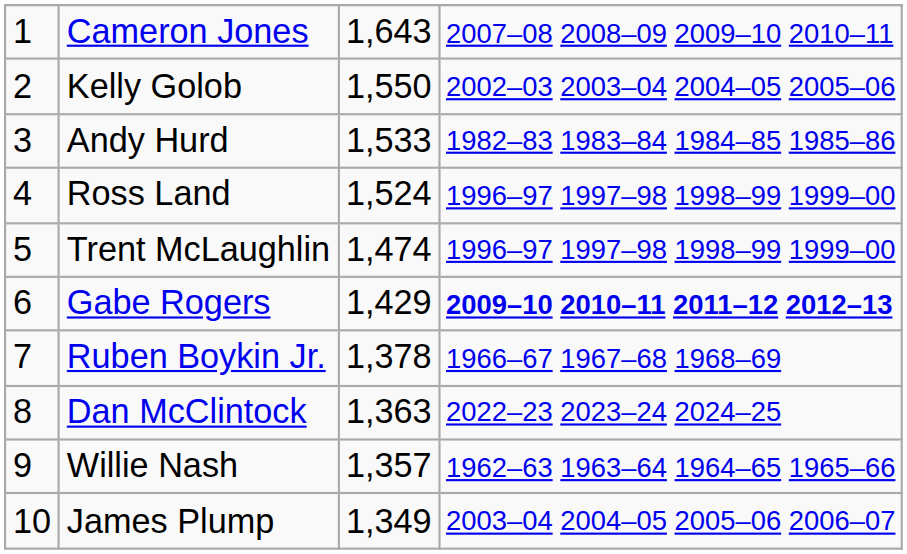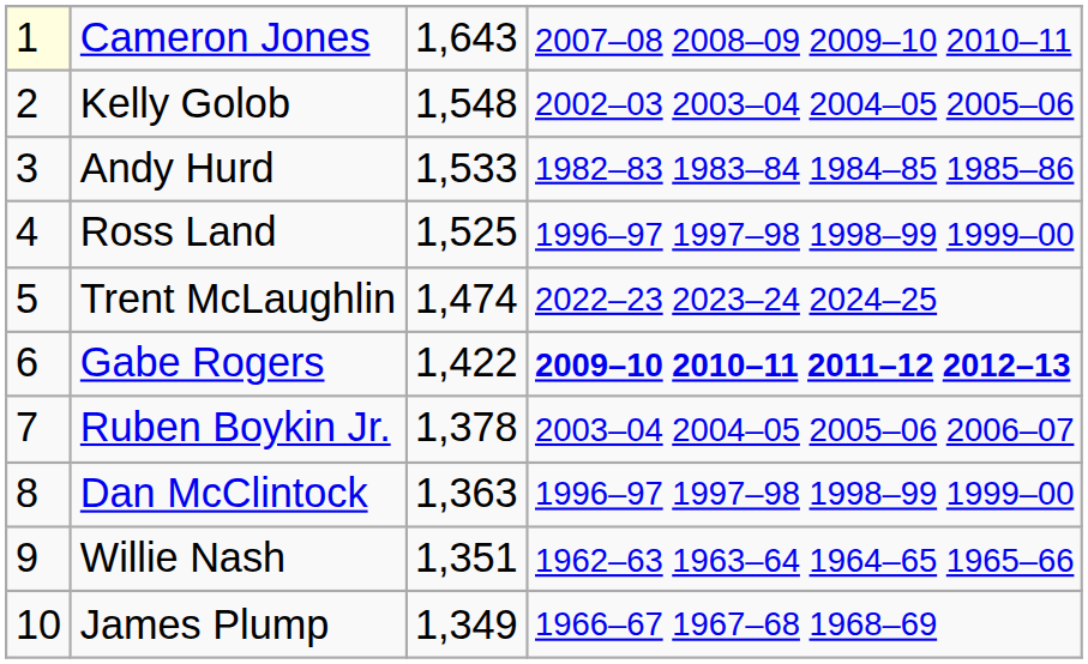 <table class="wikitable">
 <tr>
 </tr>
 <tr>
-<td>1</td>
+<td style="background: lightyellow;">1</td>
 <td><a href='#'>Cameron Jones</a></td>
 <td>1,643</td>
 <td style="font-size:80%;"><a href='#'>2007–08</a> <a href='#'>2008–09</a> <a href='#'>2009–10</a> <a href='#'>2010–11</a></td>
 </tr>
 <tr>
 <td>2</td>
 <td>Kelly Golob</td>
-<td>1,550</td>
+<td>1,548</td>
 <td style="font-size:80%;"><a href='#'>2002–03</a> <a href='#'>2003–04</a> <a href='#'>2004–05</a> <a href='#'>2005–06</a></td>
 </tr>
 <tr>
 <td>3</td>
 <td>Andy Hurd</td>
 <td>1,533</td>
 <td style="font-size:80%;"><a href='#'>1982–83</a> <a href='#'>1983–84</a> <a href='#'>1984–85</a> <a href='#'>1985–86</a></td>
 </tr>
 <tr>
 <td>4</td>
 <td>Ross Land</td>
-<td>1,524</td>
+<td>1,525</td>
 <td style="font-size:80%;"><a href='#'>1996–97</a> <a href='#'>1997–98</a> <a href='#'>1998–99</a> <a href='#'>1999–00</a></td>
 </tr>
 <tr>
 <td>5</td>
 <td>Trent McLaughlin</td>
 <td>1,474</td>
-<td style="font-size:80%;"><a href='#'>1996–97</a> <a href='#'>1997–98</a> <a href='#'>1998–99</a> <a href='#'>1999–00</a></td>
+<td style="font-size:80%;"><a href='#'>2022–23</a> <a href='#'>2023–24</a> <a href='#'>2024–25</a></td>
 </tr>
 <tr>
 <td>6</td>
 <td><a href='#'>Gabe Rogers</a></td>
-<td>1,429</td>
+<td>1,422</td>
 <td style="font-size:80%;"><strong><a href='#'>2009–10</a> <a href='#'>2010–11</a> <a href='#'>2011–12</a> <a href='#'>2012–13</a></strong></td>
 </tr>
 <tr>
 <td>7</td>
 <td><a href='#'>Ruben Boykin Jr.</a></td>
 <td>1,378</td>
-<td style="font-size:80%;"><a href='#'>1966–67</a> <a href='#'>1967–68</a> <a href='#'>1968–69</a></td>
+<td style="font-size:80%;"><a href='#'>2003–04</a> <a href='#'>2004–05</a> <a href='#'>2005–06</a> <a href='#'>2006–07</a></td>
 </tr>
 <tr>
 <td>8</td>
 <td><a href='#'>Dan McClintock</a></td>
 <td>1,363</td>
-<td style="font-size:80%;"><a href='#'>2022–23</a> <a href='#'>2023–24</a> <a href='#'>2024–25</a></td>
+<td style="font-size:80%;"><a href='#'>1996–97</a> <a href='#'>1997–98</a> <a href='#'>1998–99</a> <a href='#'>1999–00</a></td>
 </tr>
 <tr>
 <td>9</td>
 <td>Willie Nash</td>
-<td>1,357</td>
+<td>1,351</td>
 <td style="font-size:80%;"><a href='#'>1962–63</a> <a href='#'>1963–64</a> <a href='#'>1964–65</a> <a href='#'>1965–66</a></td>
 </tr>
 <tr>
 <td>10</td>
 <td>James Plump</td>
 <td>1,349</td>
-<td style="font-size:80%;"><a href='#'>2003–04</a> <a href='#'>2004–05</a> <a href='#'>2005–06</a> <a href='#'>2006–07</a></td>
+<td style="font-size:80%;"><a href='#'>1966–67</a> <a href='#'>1967–68</a> <a href='#'>1968–69</a></td>
 </tr>
 </table>
